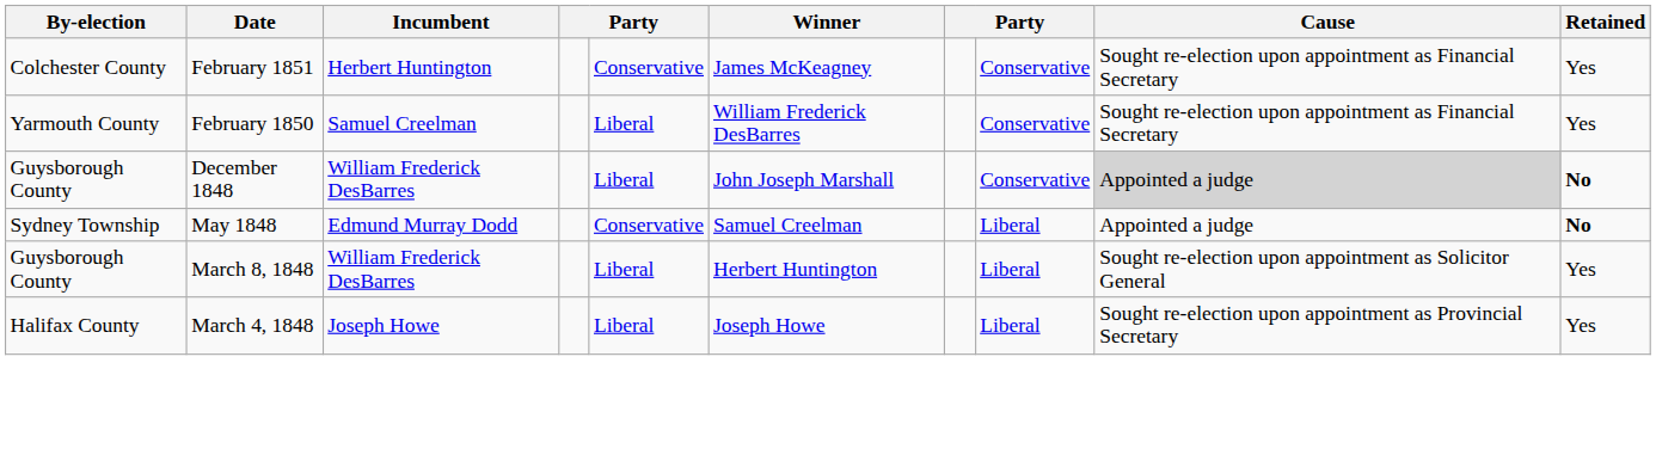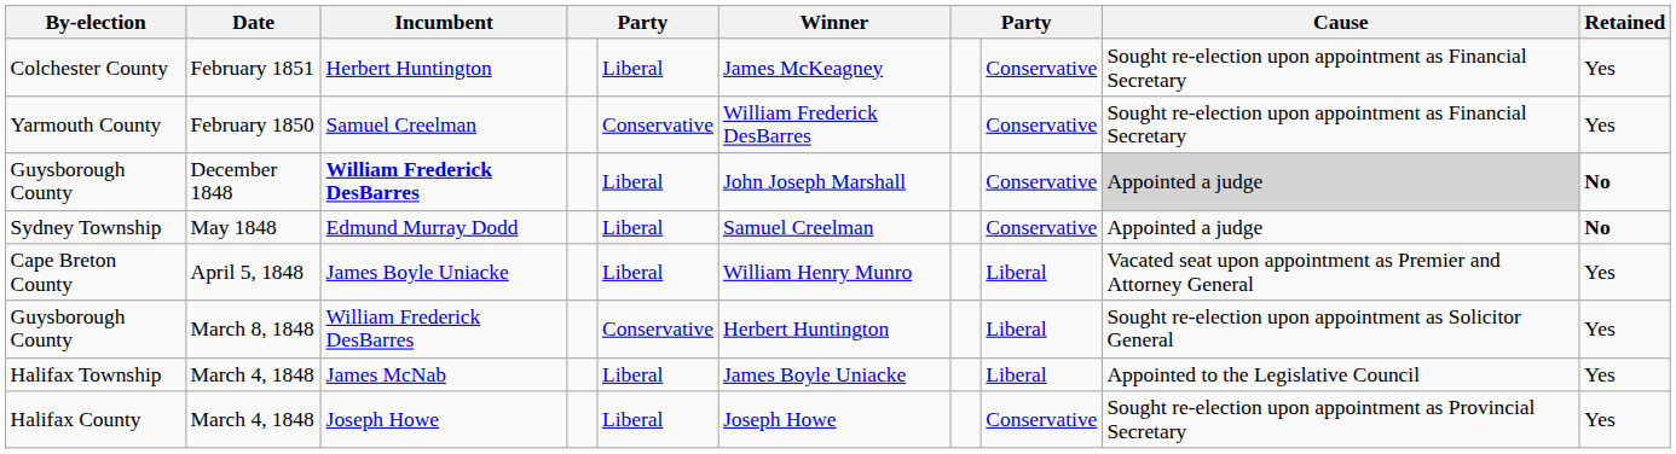 <table class=wikitable style="width:100%">
 <tr>
 <th>By-election</th>
 <th>Date</th>
 <th>Incumbent</th>
 <th colspan=2>Party</th>
 <th>Winner</th>
 <th colspan=2>Party</th>
 <th>Cause</th>
 <th>Retained</th>
 </tr>
 <tr>
 <td>Colchester County</td>
 <td>February 1851</td>
 <td><a href='#'>Herbert Huntington</a></td>
 <td>    </td>
-<td><a href='#'>Conservative</a></td>
+<td><a href='#'>Liberal</a></td>
 <td><a href='#'>James McKeagney</a></td>
 <td>    </td>
 <td><a href='#'>Conservative</a></td>
 <td>Sought re-election upon appointment as Financial Secretary</td>
 <td>Yes</td>
 </tr>
 <tr>
 <td>Yarmouth County</td>
 <td>February 1850</td>
 <td><a href='#'>Samuel Creelman</a></td>
 <td>    </td>
-<td><a href='#'>Liberal</a></td>
+<td><a href='#'>Conservative</a></td>
 <td><a href='#'>William Frederick DesBarres</a></td>
 <td>    </td>
 <td><a href='#'>Conservative</a></td>
 <td>Sought re-election upon appointment as Financial Secretary</td>
 <td>Yes</td>
 </tr>
 <tr>
 <td>Guysborough County</td>
 <td>December 1848</td>
-<td><a href='#'>William Frederick DesBarres</a></td>
+<td><strong><a href='#'>William Frederick DesBarres</a></strong></td>
 <td>    </td>
 <td><a href='#'>Liberal</a></td>
 <td><a href='#'>John Joseph Marshall</a></td>
 <td>    </td>
 <td><a href='#'>Conservative</a></td>
 <td style="background: lightgrey;">Appointed a judge</td>
 <td><strong>No</strong></td>
 </tr>
 <tr>
 <td>Sydney Township</td>
 <td>May 1848</td>
 <td><a href='#'>Edmund Murray Dodd</a></td>
 <td>    </td>
-<td><a href='#'>Conservative</a></td>
+<td><a href='#'>Liberal</a></td>
 <td><a href='#'>Samuel Creelman</a></td>
 <td>    </td>
-<td><a href='#'>Liberal</a></td>
+<td><a href='#'>Conservative</a></td>
 <td>Appointed a judge</td>
 <td><strong>No</strong></td>
+</tr>
+<tr>
+<td>Cape Breton County</td>
+<td>April 5, 1848</td>
+<td><a href='#'>James Boyle Uniacke</a></td>
+<td>    </td>
+<td><a href='#'>Liberal</a></td>
+<td><a href='#'>William Henry Munro</a></td>
+<td>    </td>
+<td><a href='#'>Liberal</a></td>
+<td>Vacated seat upon appointment as Premier and Attorney General</td>
+<td>Yes</td>
 </tr>
 <tr>
 <td>Guysborough County</td>
 <td>March 8, 1848</td>
 <td><a href='#'>William Frederick DesBarres</a></td>
 <td>    </td>
-<td><a href='#'>Liberal</a></td>
+<td><a href='#'>Conservative</a></td>
 <td><a href='#'>Herbert Huntington</a></td>
 <td>    </td>
 <td><a href='#'>Liberal</a></td>
 <td>Sought re-election upon appointment as Solicitor General</td>
+<td>Yes</td>
+</tr>
+<tr>
+<td>Halifax Township</td>
+<td>March 4, 1848</td>
+<td><a href='#'>James McNab</a></td>
+<td>    </td>
+<td><a href='#'>Liberal</a></td>
+<td><a href='#'>James Boyle Uniacke</a></td>
+<td>    </td>
+<td><a href='#'>Liberal</a></td>
+<td>Appointed to the Legislative Council</td>
 <td>Yes</td>
 </tr>
 <tr>
 <td>Halifax County</td>
 <td>March 4, 1848</td>
 <td><a href='#'>Joseph Howe</a></td>
 <td>    </td>
 <td><a href='#'>Liberal</a></td>
 <td><a href='#'>Joseph Howe</a></td>
 <td>    </td>
-<td><a href='#'>Liberal</a></td>
+<td><a href='#'>Conservative</a></td>
 <td>Sought re-election upon appointment as Provincial Secretary</td>
 <td>Yes</td>
 </tr>
 </table>
